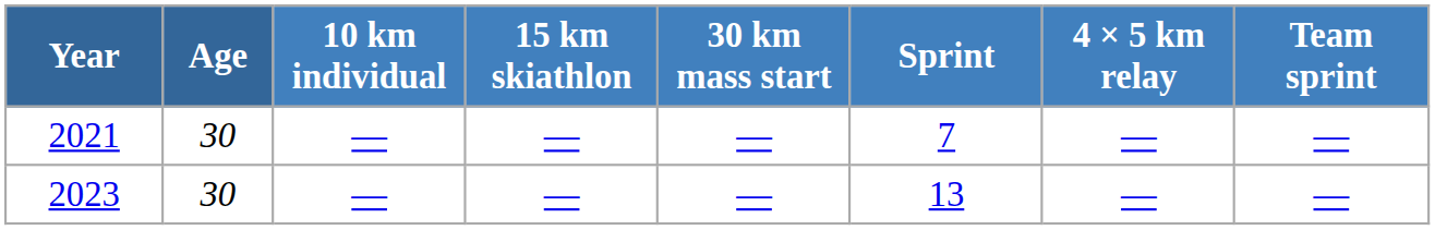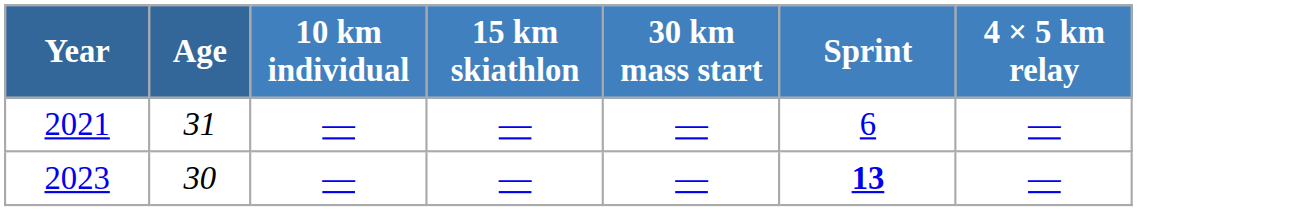 <table class="wikitable" style="font-size:95%; text-align:center; border:grey solid 1px; border-collapse:collapse; background:#ffffff;">
 <tr>
 <th style="background-color:#369; color:white; width:60px;"> Year </th>
 <th style="background-color:#369; color:white; width:40px;"> Age </th>
 <th style="background-color:#4180be; color:white; width:75px;"> 10 km <br> individual </th>
 <th style="background-color:#4180be; color:white; width:75px;"> 15 km <br> skiathlon </th>
 <th style="background-color:#4180be; color:white; width:75px;"> 30 km <br> mass start </th>
 <th style="background-color:#4180be; color:white; width:75px;"> Sprint </th>
 <th style="background-color:#4180be; color:white; width:75px;"> 4 × 5 km <br> relay </th>
-<th style="background-color:#4180be; color:white; width:75px;"> Team <br> sprint </th>
 </tr>
 <tr>
 <td><a href='#'>2021</a></td>
-<td><em>30</em></td>
+<td><em>31</em></td>
 <td><a href='#'>—</a></td>
 <td><a href='#'>—</a></td>
 <td><a href='#'>—</a></td>
-<td><a href='#'>7</a></td>
-<td><a href='#'>—</a></td>
+<td><a href='#'>6</a></td>
 <td><a href='#'>—</a></td>
 </tr>
 <tr>
 <td><a href='#'>2023</a></td>
 <td><em>30</em></td>
 <td><a href='#'>—</a></td>
 <td><a href='#'>—</a></td>
 <td><a href='#'>—</a></td>
-<td><a href='#'>13</a></td>
-<td><a href='#'>—</a></td>
+<td><strong><a href='#'>13</a></strong></td>
 <td><a href='#'>—</a></td>
 </tr>
 </table>
